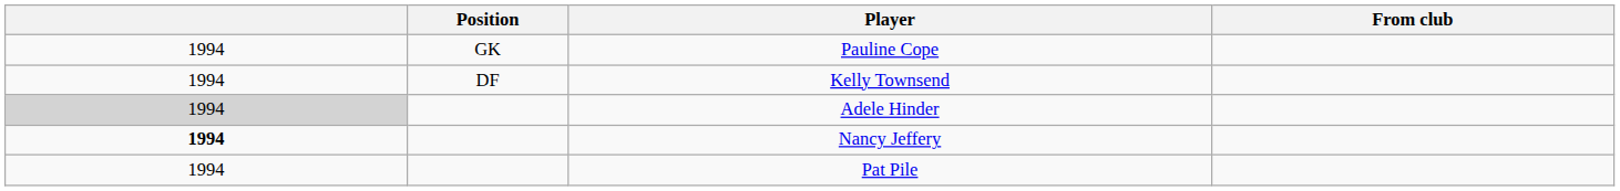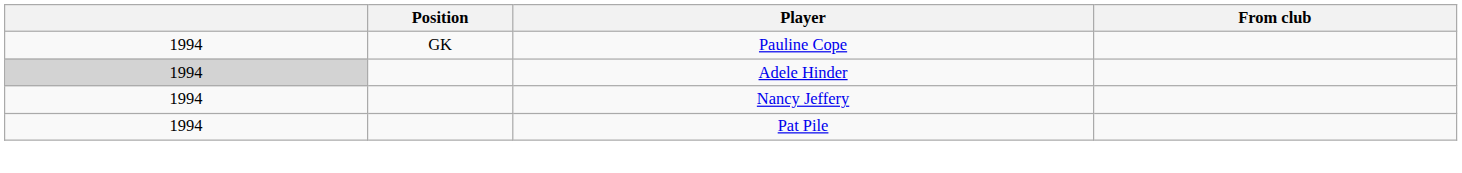 <table class="wikitable sortable" style="width:95%; text-align:center; font-size:85%; text-align:center;">
 <tr>
 <th width="25%"></th>
 <th width="10%">Position</th>
 <th>Player</th>
 <th width="25%">From club</th>
 </tr>
 <tr>
 <td>1994</td>
 <td>GK</td>
 <td> <a href='#'>Pauline Cope</a></td>
 <td></td>
 </tr>
 <tr>
-<td>1994</td>
-<td>DF</td>
-<td> <a href='#'>Kelly Townsend</a></td>
-<td></td>
-</tr>
-<tr>
 <td style="background: lightgrey;">1994</td>
 <td></td>
 <td><a href='#'>Adele Hinder</a></td>
 <td></td>
 </tr>
 <tr>
-<td><strong>1994</strong></td>
+<td>1994</td>
 <td></td>
 <td><a href='#'>Nancy Jeffery</a></td>
 <td></td>
 </tr>
 <tr>
 <td>1994</td>
 <td></td>
 <td><a href='#'>Pat Pile</a></td>
 <td></td>
 </tr>
 </table>
